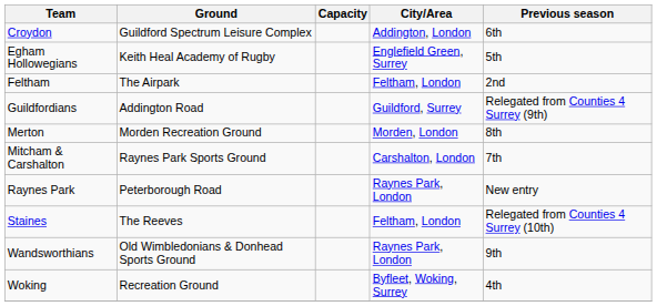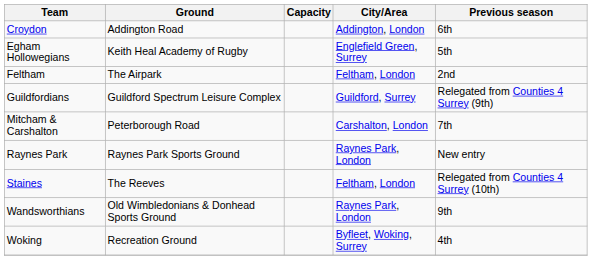 <table class="wikitable sortable" width=100%>
 <tr>
 <th>Team</th>
 <th>Ground</th>
 <th>Capacity</th>
 <th>City/Area</th>
 <th>Previous season</th>
 </tr>
 <tr>
 <td><a href='#'>Croydon</a></td>
-<td>Guildford Spectrum Leisure Complex</td>
+<td>Addington Road</td>
 <td></td>
 <td><a href='#'>Addington</a>, <a href='#'>London</a></td>
 <td>6th</td>
 </tr>
 <tr>
 <td>Egham Hollowegians</td>
 <td>Keith Heal Academy of Rugby</td>
 <td></td>
 <td><a href='#'>Englefield Green</a>, <a href='#'>Surrey</a></td>
 <td>5th</td>
 </tr>
 <tr>
 <td>Feltham</td>
 <td>The Airpark</td>
 <td></td>
 <td><a href='#'>Feltham</a>, <a href='#'>London</a></td>
 <td>2nd</td>
 </tr>
 <tr>
 <td>Guildfordians</td>
-<td>Addington Road</td>
+<td>Guildford Spectrum Leisure Complex</td>
 <td></td>
 <td><a href='#'>Guildford</a>, <a href='#'>Surrey</a></td>
 <td>Relegated from <a href='#'>Counties 4 Surrey</a> (9th)</td>
 </tr>
 <tr>
-<td>Merton</td>
-<td>Morden Recreation Ground</td>
-<td></td>
-<td><a href='#'>Morden</a>, <a href='#'>London</a></td>
-<td>8th</td>
-</tr>
-<tr>
 <td>Mitcham & Carshalton</td>
-<td>Raynes Park Sports Ground</td>
+<td>Peterborough Road</td>
 <td></td>
 <td><a href='#'>Carshalton</a>, <a href='#'>London</a></td>
 <td>7th</td>
 </tr>
 <tr>
 <td>Raynes Park</td>
-<td>Peterborough Road</td>
+<td>Raynes Park Sports Ground</td>
 <td></td>
 <td><a href='#'>Raynes Park</a>, <a href='#'>London</a></td>
 <td>New entry</td>
 </tr>
 <tr>
 <td><a href='#'>Staines</a></td>
 <td>The Reeves</td>
 <td></td>
 <td><a href='#'>Feltham</a>, <a href='#'>London</a></td>
 <td>Relegated from <a href='#'>Counties 4 Surrey</a> (10th)</td>
 </tr>
 <tr>
 <td>Wandsworthians</td>
 <td>Old Wimbledonians & Donhead Sports Ground</td>
 <td></td>
 <td><a href='#'>Raynes Park</a>, <a href='#'>London</a></td>
 <td>9th</td>
 </tr>
 <tr>
 <td>Woking</td>
 <td>Recreation Ground</td>
 <td></td>
 <td><a href='#'>Byfleet</a>, <a href='#'>Woking</a>, <a href='#'>Surrey</a></td>
 <td>4th</td>
 </tr>
 <tr>
 </tr>
 </table>
